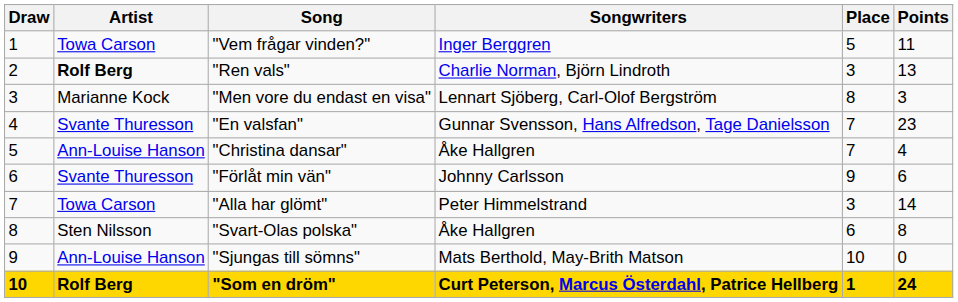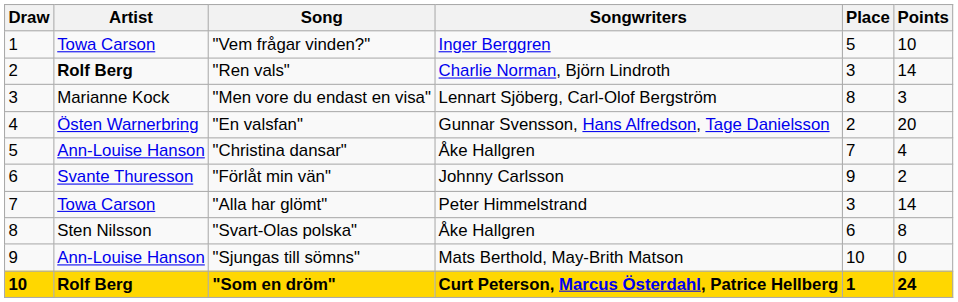 <table class="sortable wikitable">
 <tr>
 <th>Draw</th>
 <th>Artist</th>
 <th>Song</th>
 <th>Songwriters</th>
 <th>Place</th>
 <th>Points</th>
 </tr>
 <tr --->
 <td>1</td>
 <td><a href='#'>Towa Carson</a></td>
 <td>"Vem frågar vinden?"</td>
 <td><a href='#'>Inger Berggren</a></td>
 <td>5</td>
-<td>11</td>
+<td>10</td>
 </tr>
 <tr --->
 <td>2</td>
 <td><strong>Rolf Berg</strong></td>
 <td>"Ren vals"</td>
 <td><a href='#'>Charlie Norman</a>, Björn Lindroth</td>
 <td>3</td>
-<td>13</td>
+<td>14</td>
 </tr>
 <tr --->
 <td>3</td>
 <td>Marianne Kock</td>
 <td>"Men vore du endast en visa"</td>
 <td>Lennart Sjöberg, Carl-Olof Bergström</td>
 <td>8</td>
 <td>3</td>
 </tr>
 <tr --->
 <td>4</td>
-<td><a href='#'>Svante Thuresson</a></td>
+<td><a href='#'>Östen Warnerbring</a></td>
 <td>"En valsfan"</td>
 <td>Gunnar Svensson, <a href='#'>Hans Alfredson</a>, <a href='#'>Tage Danielsson</a></td>
-<td>7</td>
-<td>23</td>
+<td>2</td>
+<td>20</td>
 </tr>
 <tr --->
 <td>5</td>
 <td><a href='#'>Ann-Louise Hanson</a></td>
 <td>"Christina dansar"</td>
 <td>Åke Hallgren</td>
 <td>7</td>
 <td>4</td>
 </tr>
 <tr --->
 <td>6</td>
 <td><a href='#'>Svante Thuresson</a></td>
 <td>"Förlåt min vän"</td>
 <td>Johnny Carlsson</td>
 <td>9</td>
-<td>6</td>
+<td>2</td>
 </tr>
 <tr --->
 <td>7</td>
 <td><a href='#'>Towa Carson</a></td>
 <td>"Alla har glömt"</td>
 <td>Peter Himmelstrand</td>
 <td>3</td>
 <td>14</td>
 </tr>
 <tr --->
 <td>8</td>
 <td>Sten Nilsson</td>
 <td>"Svart-Olas polska"</td>
 <td>Åke Hallgren</td>
 <td>6</td>
 <td>8</td>
 </tr>
 <tr --->
 <td>9</td>
 <td><a href='#'>Ann-Louise Hanson</a></td>
 <td>"Sjungas till sömns"</td>
 <td>Mats Berthold, May-Brith Matson</td>
 <td>10</td>
 <td>0</td>
 </tr>
 <tr style="font-weight:bold;background:gold;">
 <td>10</td>
 <td>Rolf Berg</td>
 <td>"Som en dröm"</td>
 <td>Curt Peterson, <a href='#'>Marcus Österdahl</a>, Patrice Hellberg</td>
 <td>1</td>
 <td>24</td>
 </tr>
 </table>
